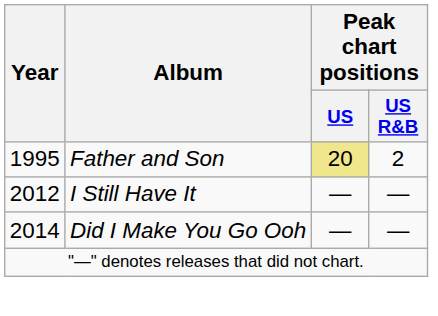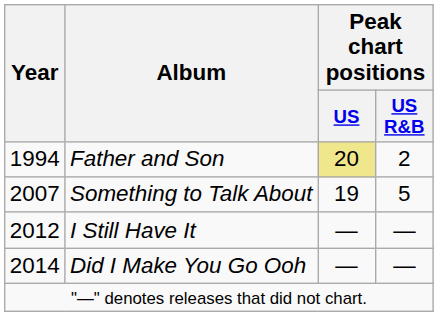 <table class="wikitable" style="text-align:center;">
 <tr>
 <th rowspan="2">Year</th>
 <th rowspan="2">Album</th>
 <th colspan="2">Peak chart positions</th>
 </tr>
 <tr style="font-size:smaller;">
 <th width="35"><a href='#'>US</a><br></th>
 <th width="35"><a href='#'>US<br>R&B</a><br></th>
 </tr>
 <tr>
-<td>1995</td>
+<td>1994</td>
 <td align="left"><em>Father and Son</em></td>
 <td style="background: khaki;">20</td>
 <td>2</td>
+</tr>
+<tr>
+<td>2007</td>
+<td align="left"><em>Something to Talk About</em></td>
+<td>19</td>
+<td>5</td>
 </tr>
 <tr>
 <td rowspan="1">2012</td>
 <td align="left"><em>I Still Have It</em></td>
 <td>—</td>
 <td>—</td>
 </tr>
 <tr>
 <td rowspan="1">2014</td>
 <td align="left"><em>Did I Make You Go Ooh</em></td>
 <td>—</td>
 <td>—</td>
 </tr>
 <tr>
 <td colspan="4" style="text-align:center; font-size:9pt;">"—" denotes releases that did not chart.</td>
 </tr>
 </table>
